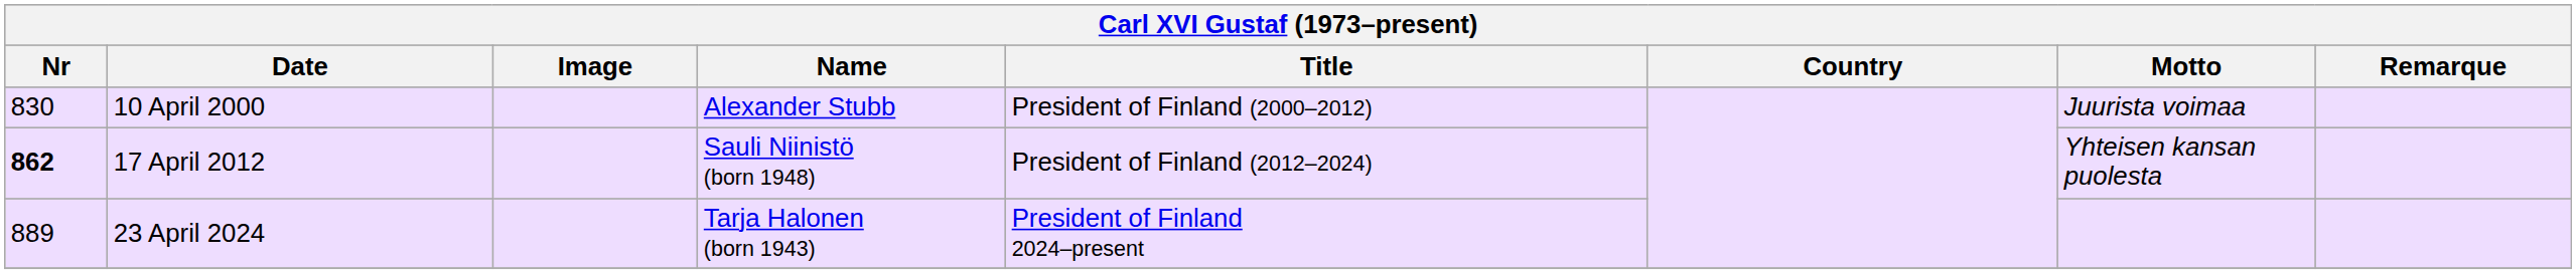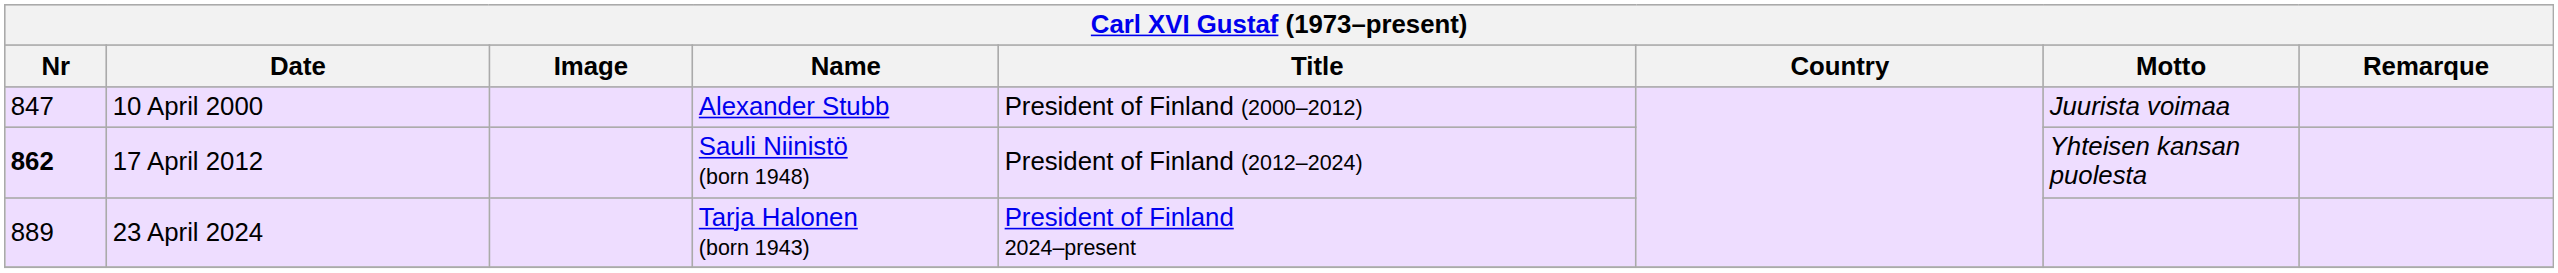 <table class="wikitable" width=100%>
 <tr>
 <th colspan=8><a href='#'>Carl XVI Gustaf</a> (1973–present)</th>
 </tr>
 <tr>
 <th width=4%>Nr</th>
 <th width=15%>Date</th>
 <th width=8%>Image</th>
 <th width=12%>Name</th>
 <th>Title</th>
 <th width=16%>Country</th>
 <th width=10%>Motto</th>
 <th width=10%>Remarque</th>
 </tr>
 <tr bgcolor="#EEDDFF">
-<td>830</td>
+<td>847</td>
 <td>10 April 2000</td>
 <td></td>
 <td><a href='#'>Alexander Stubb</a></td>
 <td>President of Finland <small>(2000–2012)</small></td>
 <td rowspan="3"></td>
 <td><em>Juurista voimaa</em></td>
 <td></td>
 </tr>
 <tr bgcolor="#EEDDFF">
 <td><strong>862</strong></td>
 <td>17 April 2012</td>
 <td></td>
 <td><a href='#'>Sauli Niinistö</a><br><small>(born 1948)</small></td>
 <td>President of Finland <small>(2012–2024)</small></td>
 <td><em>Yhteisen kansan puolesta</em></td>
 <td></td>
 </tr>
 <tr bgcolor="#EEDDFF">
 <td>889</td>
 <td>23 April 2024</td>
 <td></td>
 <td><a href='#'>Tarja Halonen</a><br><small>(born 1943)</small></td>
 <td><a href='#'>President of Finland</a><br><small> 2024–present </small></td>
 <td></td>
 <td></td>
 </tr>
 <tr>
 </tr>
 </table>
